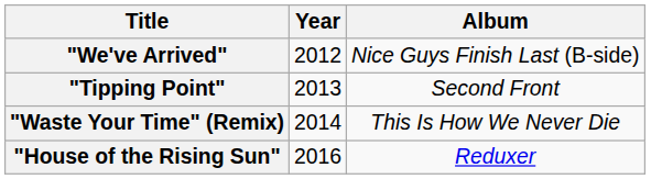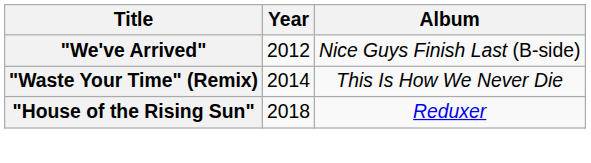 <table class="wikitable plainrowheaders" style="text-align:center;">
 <tr>
 <th>Title</th>
 <th>Year</th>
 <th>Album</th>
 </tr>
 <tr>
 <th scope="row">"We've Arrived"<br></th>
 <td>2012</td>
 <td><em>Nice Guys Finish Last</em> (B-side)</td>
 </tr>
 <tr>
-<th scope="row">"Tipping Point"<br></th>
-<td>2013</td>
-<td><em>Second Front</em></td>
-</tr>
-<tr>
 <th scope="row">"Waste Your Time" (Remix)<br></th>
 <td>2014</td>
 <td><em>This Is How We Never Die</em></td>
 </tr>
 <tr>
 <th scope="row">"House of the Rising Sun"<br></th>
-<td>2016</td>
+<td>2018</td>
 <td><em><a href='#'>Reduxer</a></em></td>
 </tr>
 </table>
